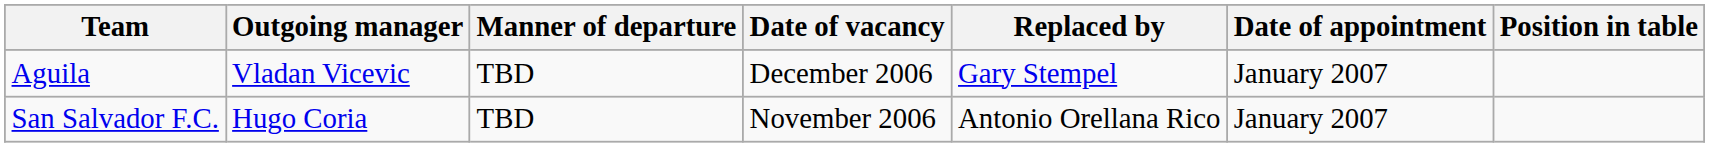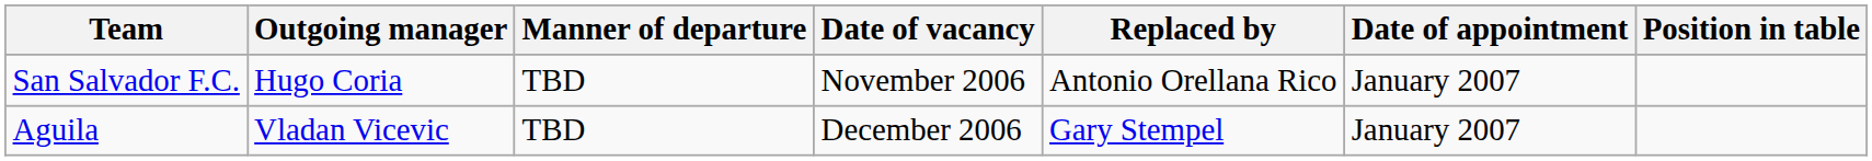 <table class="wikitable">
 <tr>
 <th>Team</th>
 <th>Outgoing manager</th>
 <th>Manner of departure</th>
 <th>Date of vacancy</th>
 <th>Replaced by</th>
 <th>Date of appointment</th>
 <th>Position in table</th>
 </tr>
 <tr>
+<td><a href='#'>San Salvador F.C.</a></td>
+<td> <a href='#'>Hugo Coria</a></td>
+<td>TBD</td>
+<td>November 2006</td>
+<td> Antonio Orellana Rico</td>
+<td>January 2007</td>
+<td></td>
+</tr>
+<tr>
 <td><a href='#'>Aguila</a></td>
 <td> <a href='#'>Vladan Vicevic</a></td>
 <td>TBD</td>
 <td>December 2006</td>
 <td> <a href='#'>Gary Stempel</a></td>
 <td>January 2007</td>
 <td></td>
 </tr>
-<tr>
-<td><a href='#'>San Salvador F.C.</a></td>
-<td> <a href='#'>Hugo Coria</a></td>
-<td>TBD</td>
-<td>November 2006</td>
-<td> Antonio Orellana Rico</td>
-<td>January 2007</td>
-<td></td>
-</tr>
 </table>
